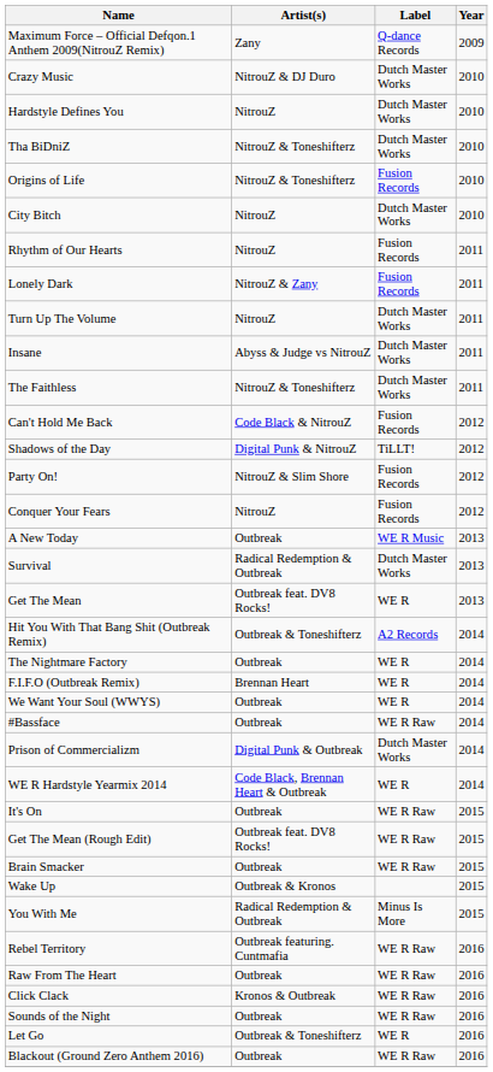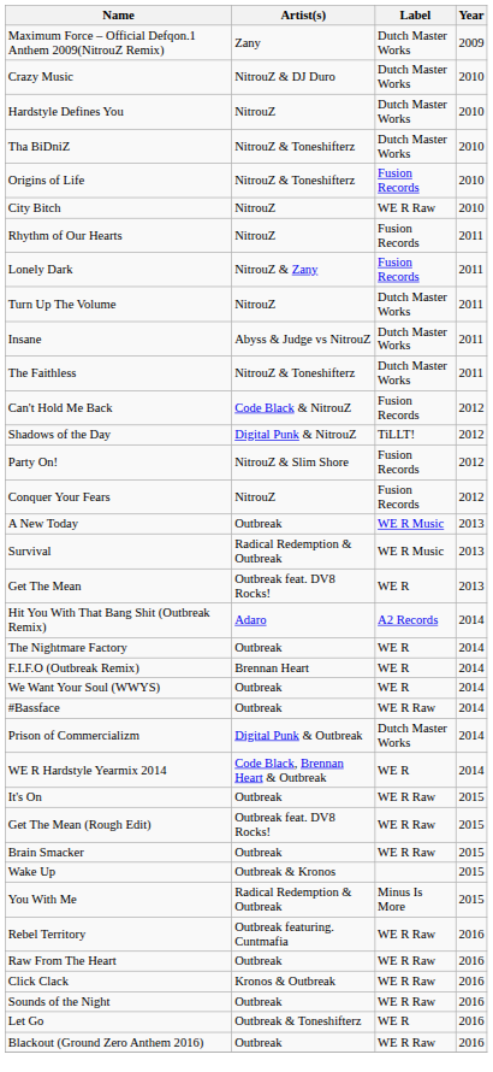 <table class="wikitable">
 <tr>
 <th>Name</th>
 <th>Artist(s)</th>
 <th>Label</th>
 <th>Year</th>
 </tr>
 <tr>
 <td>Maximum Force – Official Defqon.1 Anthem 2009(NitrouZ Remix)</td>
 <td>Zany</td>
-<td><a href='#'>Q-dance</a> Records</td>
+<td>Dutch Master Works</td>
 <td>2009</td>
 </tr>
 <tr>
 <td>Crazy Music</td>
 <td>NitrouZ & DJ Duro</td>
 <td>Dutch Master Works</td>
 <td>2010</td>
 </tr>
 <tr>
 <td>Hardstyle Defines You</td>
 <td>NitrouZ</td>
 <td>Dutch Master Works</td>
 <td>2010</td>
 </tr>
 <tr>
 <td>Tha BiDniZ</td>
 <td>NitrouZ & Toneshifterz</td>
 <td>Dutch Master Works</td>
 <td>2010</td>
 </tr>
 <tr>
 <td>Origins of Life</td>
 <td>NitrouZ & Toneshifterz</td>
 <td><a href='#'>Fusion Records</a></td>
 <td>2010</td>
 </tr>
 <tr>
 <td>City Bitch</td>
 <td>NitrouZ</td>
-<td>Dutch Master Works</td>
+<td>WE R Raw</td>
 <td>2010</td>
 </tr>
 <tr>
 <td>Rhythm of Our Hearts</td>
 <td>NitrouZ</td>
 <td>Fusion Records</td>
 <td>2011</td>
 </tr>
 <tr>
 <td>Lonely Dark</td>
 <td>NitrouZ & <a href='#'>Zany</a></td>
 <td><a href='#'>Fusion Records</a></td>
 <td>2011</td>
 </tr>
 <tr>
 <td>Turn Up The Volume</td>
 <td>NitrouZ</td>
 <td>Dutch Master Works</td>
 <td>2011</td>
 </tr>
 <tr>
 <td>Insane</td>
 <td>Abyss & Judge vs NitrouZ</td>
 <td>Dutch Master Works</td>
 <td>2011</td>
 </tr>
 <tr>
 <td>The Faithless</td>
 <td>NitrouZ & Toneshifterz</td>
 <td>Dutch Master Works</td>
 <td>2011</td>
 </tr>
 <tr>
 <td>Can't Hold Me Back</td>
 <td><a href='#'>Code Black</a> & NitrouZ</td>
 <td>Fusion Records</td>
 <td>2012</td>
 </tr>
 <tr>
 <td>Shadows of the Day</td>
 <td><a href='#'>Digital Punk</a> & NitrouZ</td>
 <td>TiLLT!</td>
 <td>2012</td>
 </tr>
 <tr>
 <td>Party On!</td>
 <td>NitrouZ & Slim Shore</td>
 <td>Fusion Records</td>
 <td>2012</td>
 </tr>
 <tr>
 <td>Conquer Your Fears</td>
 <td>NitrouZ</td>
 <td>Fusion Records</td>
 <td>2012</td>
 </tr>
 <tr>
 <td>A New Today</td>
 <td>Outbreak</td>
 <td><a href='#'>WE R Music</a></td>
 <td>2013</td>
 </tr>
 <tr>
 <td>Survival</td>
 <td>Radical Redemption & Outbreak</td>
-<td>Dutch Master Works</td>
+<td>WE R Music</td>
 <td>2013</td>
 </tr>
 <tr>
 <td>Get The Mean</td>
 <td>Outbreak feat. DV8 Rocks!</td>
 <td>WE R</td>
 <td>2013</td>
 </tr>
 <tr>
 <td>Hit You With That Bang Shit (Outbreak Remix)</td>
-<td>Outbreak & Toneshifterz</td>
+<td><a href='#'>Adaro</a></td>
 <td><a href='#'>A2 Records</a></td>
 <td>2014</td>
 </tr>
 <tr>
 <td>The Nightmare Factory</td>
 <td>Outbreak</td>
 <td>WE R</td>
 <td>2014</td>
 </tr>
 <tr>
 <td>F.I.F.O (Outbreak Remix)</td>
 <td>Brennan Heart</td>
 <td>WE R</td>
 <td>2014</td>
 </tr>
 <tr>
 <td>We Want Your Soul (WWYS)</td>
 <td>Outbreak</td>
 <td>WE R</td>
 <td>2014</td>
 </tr>
 <tr>
 <td>#Bassface</td>
 <td>Outbreak</td>
 <td>WE R Raw</td>
 <td>2014</td>
 </tr>
 <tr>
 <td>Prison of Commercializm</td>
 <td><a href='#'>Digital Punk</a> & Outbreak</td>
 <td>Dutch Master Works</td>
 <td>2014</td>
 </tr>
 <tr>
 <td>WE R Hardstyle Yearmix 2014</td>
 <td><a href='#'>Code Black</a>, <a href='#'>Brennan Heart</a> & Outbreak</td>
 <td>WE R</td>
 <td>2014</td>
 </tr>
 <tr>
 <td>It's On</td>
 <td>Outbreak</td>
 <td>WE R Raw</td>
 <td>2015</td>
 </tr>
 <tr>
 <td>Get The Mean (Rough Edit)</td>
 <td>Outbreak feat. DV8 Rocks!</td>
 <td>WE R Raw</td>
 <td>2015</td>
 </tr>
 <tr>
 <td>Brain Smacker</td>
 <td>Outbreak</td>
 <td>WE R Raw</td>
 <td>2015</td>
 </tr>
 <tr>
 <td>Wake Up</td>
 <td>Outbreak & Kronos</td>
 <td></td>
 <td>2015</td>
 </tr>
 <tr>
 <td>You With Me</td>
 <td>Radical Redemption & Outbreak</td>
 <td>Minus Is More</td>
 <td>2015</td>
 </tr>
 <tr>
 <td>Rebel Territory</td>
 <td>Outbreak featuring. Cuntmafia</td>
 <td>WE R Raw</td>
 <td>2016</td>
 </tr>
 <tr>
 <td>Raw From The Heart</td>
 <td>Outbreak</td>
 <td>WE R Raw</td>
 <td>2016</td>
 </tr>
 <tr>
 <td>Click Clack</td>
 <td>Kronos & Outbreak</td>
 <td>WE R Raw</td>
 <td>2016</td>
 </tr>
 <tr>
 <td>Sounds of the Night</td>
 <td>Outbreak</td>
 <td>WE R Raw</td>
 <td>2016</td>
 </tr>
 <tr>
 <td>Let Go</td>
 <td>Outbreak & Toneshifterz</td>
 <td>WE R</td>
 <td>2016</td>
 </tr>
 <tr>
 <td>Blackout (Ground Zero Anthem 2016)</td>
 <td>Outbreak</td>
 <td>WE R Raw</td>
 <td>2016</td>
 </tr>
 <tr>
 </tr>
 </table>
